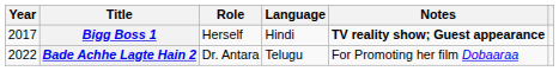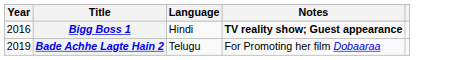 <table class="wikitable sortable plainrowheaders">
 <tr style="background:#ccc; text-align:center;">
 <th scope="col">Year</th>
 <th scope="col">Title</th>
-<th scope="col">Role</th>
 <th scope="col">Language</th>
 <th class="unsortable" scope="col">Notes</th>
 <th class="unsortable" scope="col"></th>
 </tr>
 <tr>
-<td>2017</td>
+<td>2016</td>
 <th scope="row"><em><a href='#'>Bigg Boss 1</a></em></th>
-<td>Herself</td>
 <td>Hindi</td>
 <td><strong>TV reality show; Guest appearance</strong></td>
 <td></td>
 </tr>
 <tr>
-<td>2022</td>
+<td>2019</td>
 <th scope="row"><em><a href='#'>Bade Achhe Lagte Hain 2</a></em></th>
-<td>Dr. Antara</td>
 <td>Telugu</td>
 <td>For Promoting her film <em><a href='#'>Dobaaraa</a></em></td>
 <td></td>
 </tr>
 </table>
